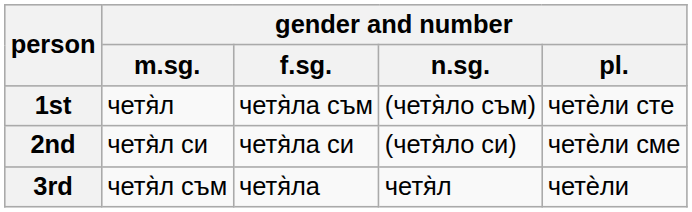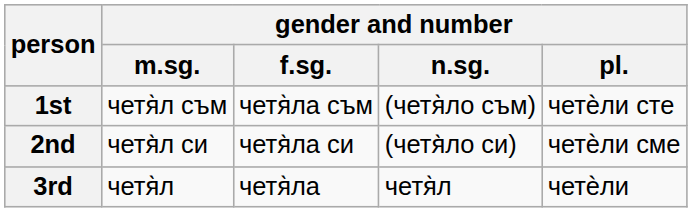 <table class="wikitable">
 <tr>
 <th rowspan="2">person</th>
 <th colspan="4">gender and number</th>
 </tr>
 <tr>
 <th>m.sg.</th>
 <th>f.sg.</th>
 <th>n.sg.</th>
 <th>pl.</th>
 </tr>
 <tr>
 <th>1st</th>
-<td>четя̀л</td>
+<td>четя̀л съм</td>
 <td>четя̀лa съм</td>
 <td>(четя̀лo съм)</td>
 <td>четѐли сте</td>
 </tr>
 <tr>
 <th>2nd</th>
 <td>четя̀л си</td>
 <td>четя̀лa си</td>
 <td>(четя̀лo си)</td>
 <td>четѐли сме</td>
 </tr>
 <tr>
 <th>3rd</th>
-<td>четя̀л съм</td>
+<td>четя̀л</td>
 <td>четя̀лa</td>
 <td>четя̀л</td>
 <td>четѐли</td>
 </tr>
 </table>
